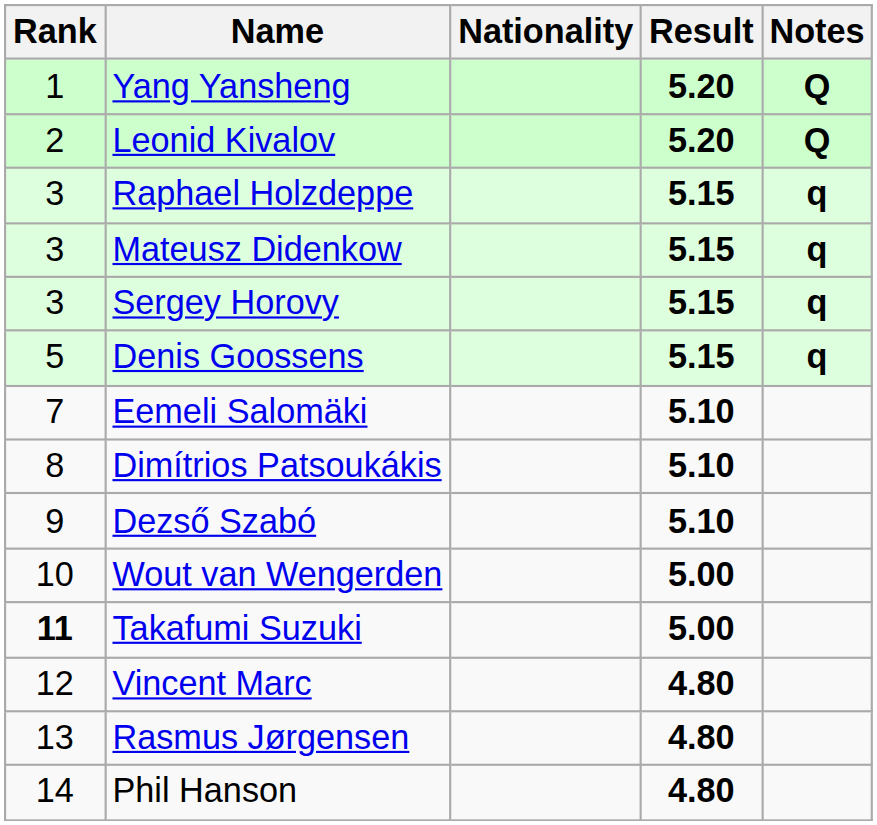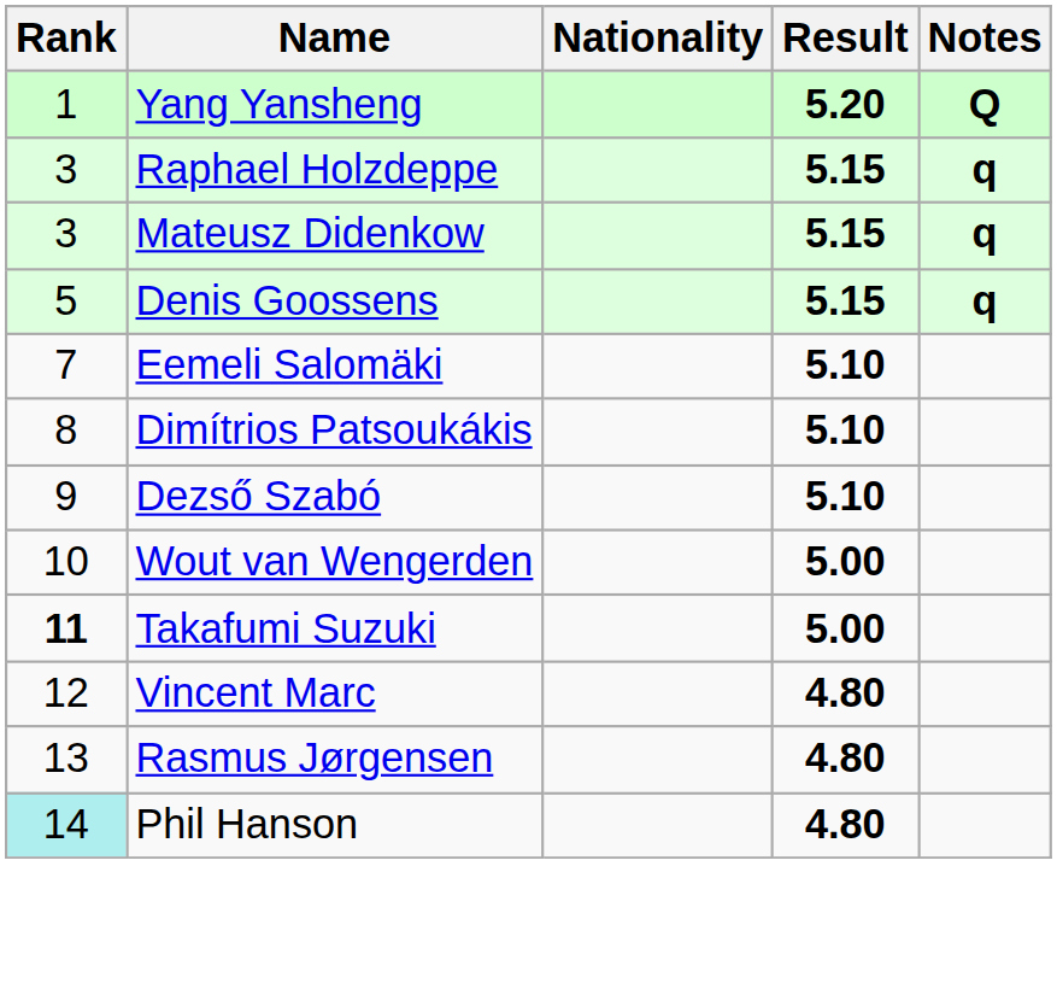 <table class="wikitable sortable" style="text-align:center">
 <tr>
 <th>Rank</th>
 <th>Name</th>
 <th>Nationality</th>
 <th>Result</th>
 <th>Notes</th>
 </tr>
 <tr bgcolor=ccffcc>
 <td>1</td>
 <td align=left><a href='#'>Yang Yansheng</a></td>
 <td align=left></td>
 <td><strong>5.20</strong></td>
 <td><strong>Q</strong></td>
 </tr>
-<tr bgcolor=ccffcc>
-<td>2</td>
-<td align=left><a href='#'>Leonid Kivalov</a></td>
-<td align=left></td>
-<td><strong>5.20</strong></td>
-<td><strong>Q</strong></td>
-</tr>
 <tr bgcolor=ddffdd>
 <td>3</td>
 <td align=left><a href='#'>Raphael Holzdeppe</a></td>
 <td align=left></td>
 <td><strong>5.15</strong></td>
 <td><strong>q</strong></td>
 </tr>
 <tr bgcolor=ddffdd>
 <td>3</td>
 <td align=left><a href='#'>Mateusz Didenkow</a></td>
-<td align=left></td>
-<td><strong>5.15</strong></td>
-<td><strong>q</strong></td>
-</tr>
-<tr bgcolor=ddffdd>
-<td>3</td>
-<td align=left><a href='#'>Sergey Horovy</a></td>
 <td align=left></td>
 <td><strong>5.15</strong></td>
 <td><strong>q</strong></td>
 </tr>
 <tr bgcolor=ddffdd>
 <td>5</td>
 <td align=left><a href='#'>Denis Goossens</a></td>
 <td align=left></td>
 <td><strong>5.15</strong></td>
 <td><strong>q</strong></td>
 </tr>
 <tr>
 <td>7</td>
 <td align=left><a href='#'>Eemeli Salomäki</a></td>
 <td align=left></td>
 <td><strong>5.10</strong></td>
 <td></td>
 </tr>
 <tr>
 <td>8</td>
 <td align=left><a href='#'>Dimítrios Patsoukákis</a></td>
 <td align=left></td>
 <td><strong>5.10</strong></td>
 <td></td>
 </tr>
 <tr>
 <td>9</td>
 <td align=left><a href='#'>Dezső Szabó</a></td>
 <td align=left></td>
 <td><strong>5.10</strong></td>
 <td></td>
 </tr>
 <tr>
 <td>10</td>
 <td align=left><a href='#'>Wout van Wengerden</a></td>
 <td align=left></td>
 <td><strong>5.00</strong></td>
 <td></td>
 </tr>
 <tr>
 <td><strong>11</strong></td>
 <td align=left><a href='#'>Takafumi Suzuki</a></td>
 <td align=left></td>
 <td><strong>5.00</strong></td>
 <td></td>
 </tr>
 <tr>
 <td>12</td>
 <td align=left><a href='#'>Vincent Marc</a></td>
 <td align=left></td>
 <td><strong>4.80</strong></td>
 <td></td>
 </tr>
 <tr>
 <td>13</td>
 <td align=left><a href='#'>Rasmus Jørgensen</a></td>
 <td align=left></td>
 <td><strong>4.80</strong></td>
 <td></td>
 </tr>
 <tr>
-<td>14</td>
+<td style="background: paleturquoise;">14</td>
 <td align=left>Phil Hanson</td>
 <td align=left></td>
 <td><strong>4.80</strong></td>
 <td></td>
 </tr>
 </table>
